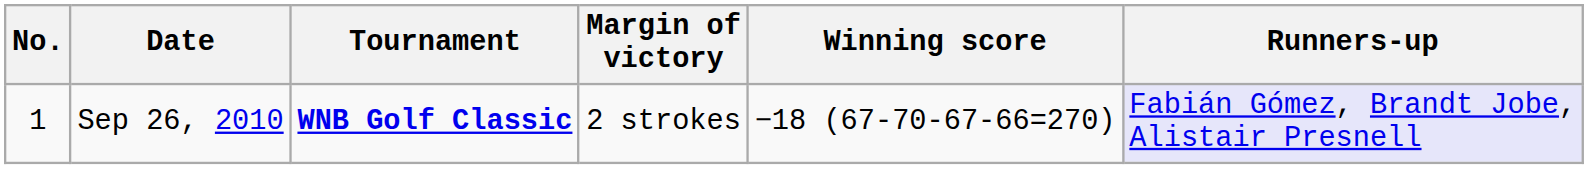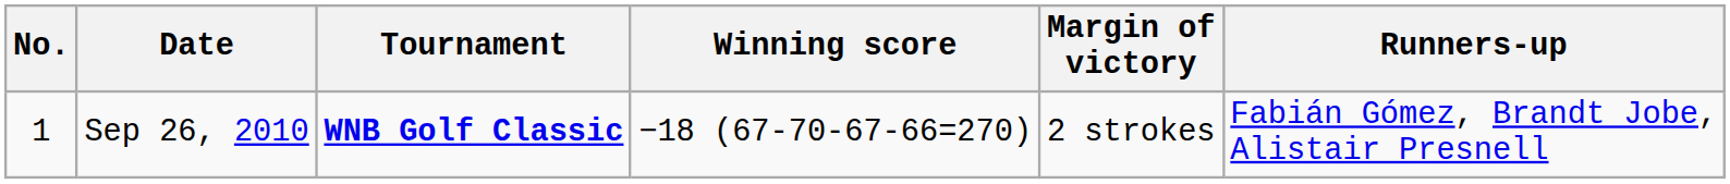 <table class="wikitable" style="font-size:95%;">
 <tr>
 <th>No.</th>
 <th>Date</th>
 <th>Tournament</th>
+<th>Winning score</th>
 <th>Margin of<br>victory</th>
-<th>Winning score</th>
 <th>Runners-up</th>
 </tr>
 <tr>
 <td align=center>1</td>
 <td align=right>Sep 26, <a href='#'>2010</a></td>
 <td><strong><a href='#'>WNB Golf Classic</a></strong></td>
+<td>−18 (67-70-67-66=270)</td>
 <td>2 strokes</td>
-<td>−18 (67-70-67-66=270)</td>
-<td style="background: lavender;"> <a href='#'>Fabián Gómez</a>,  <a href='#'>Brandt Jobe</a>,<br> <a href='#'>Alistair Presnell</a></td>
+<td> <a href='#'>Fabián Gómez</a>,  <a href='#'>Brandt Jobe</a>,<br> <a href='#'>Alistair Presnell</a></td>
 </tr>
 </table>
